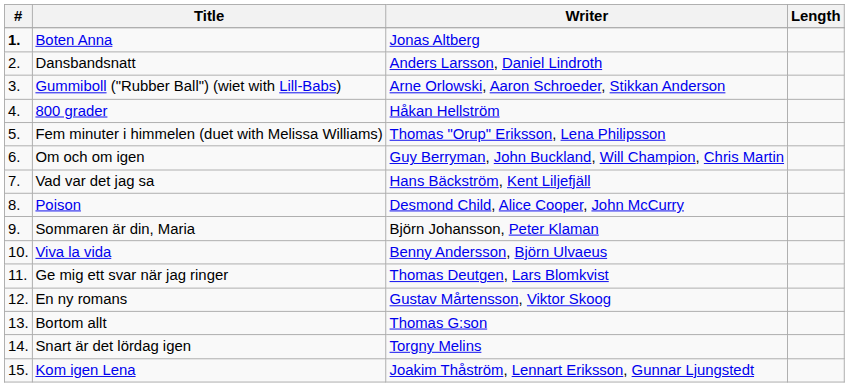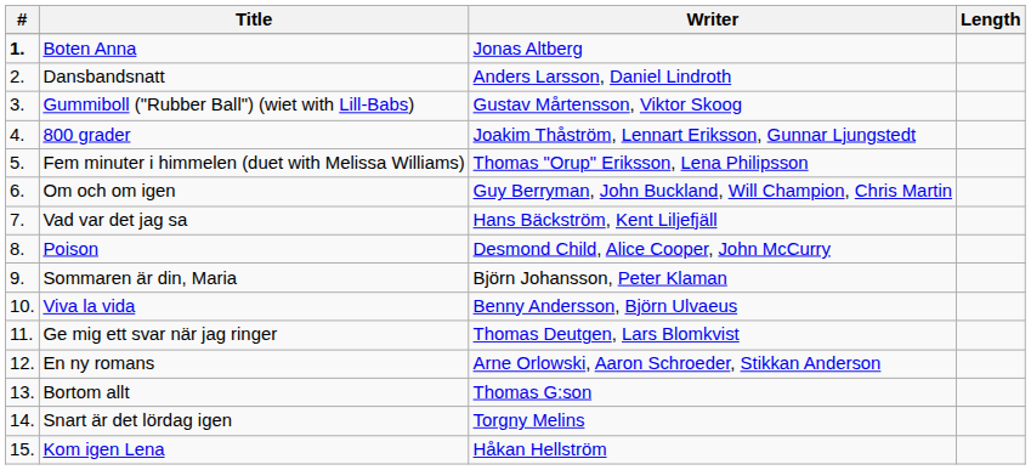 <table class="wikitable">
 <tr>
 <th>#</th>
 <th>Title</th>
 <th>Writer</th>
 <th>Length</th>
 </tr>
 <tr bgcolor="#ebf5ff">
 </tr>
 <tr>
 <td><strong>1.</strong></td>
 <td><a href='#'>Boten Anna</a></td>
 <td><a href='#'>Jonas Altberg</a></td>
 <td></td>
 </tr>
 <tr>
 <td>2.</td>
 <td>Dansbandsnatt</td>
 <td><a href='#'>Anders Larsson</a>, <a href='#'>Daniel Lindroth</a></td>
 <td></td>
 </tr>
 <tr>
 <td>3.</td>
 <td><a href='#'>Gummiboll</a> ("Rubber Ball") (wiet with <a href='#'>Lill-Babs</a>)</td>
-<td><a href='#'>Arne Orlowski</a>, <a href='#'>Aaron Schroeder</a>, <a href='#'>Stikkan Anderson</a></td>
+<td><a href='#'>Gustav Mårtensson</a>, <a href='#'>Viktor Skoog</a></td>
 <td></td>
 </tr>
 <tr>
 <td>4.</td>
 <td><a href='#'>800 grader</a></td>
-<td><a href='#'>Håkan Hellström</a></td>
+<td><a href='#'>Joakim Thåström</a>, <a href='#'>Lennart Eriksson</a>, <a href='#'>Gunnar Ljungstedt</a></td>
 <td></td>
 </tr>
 <tr>
 <td>5.</td>
 <td>Fem minuter i himmelen (duet with Melissa Williams)</td>
 <td><a href='#'>Thomas "Orup" Eriksson</a>, <a href='#'>Lena Philipsson</a></td>
 <td></td>
 </tr>
 <tr>
 <td>6.</td>
 <td>Om och om igen</td>
 <td><a href='#'>Guy Berryman</a>, <a href='#'>John Buckland</a>, <a href='#'>Will Champion</a>, <a href='#'>Chris Martin</a></td>
 <td></td>
 </tr>
 <tr>
 <td>7.</td>
 <td>Vad var det jag sa</td>
 <td><a href='#'>Hans Bäckström</a>, <a href='#'>Kent Liljefjäll</a></td>
 <td></td>
 </tr>
 <tr>
 <td>8.</td>
 <td><a href='#'>Poison</a></td>
 <td><a href='#'>Desmond Child</a>, <a href='#'>Alice Cooper</a>, <a href='#'>John McCurry</a></td>
 <td></td>
 </tr>
 <tr>
 <td>9.</td>
 <td>Sommaren är din, Maria</td>
 <td>Björn Johansson, <a href='#'>Peter Klaman</a></td>
 <td></td>
 </tr>
 <tr>
 <td>10.</td>
 <td><a href='#'>Viva la vida</a></td>
 <td><a href='#'>Benny Andersson</a>, <a href='#'>Björn Ulvaeus</a></td>
 <td></td>
 </tr>
 <tr>
 <td>11.</td>
 <td>Ge mig ett svar när jag ringer</td>
 <td><a href='#'>Thomas Deutgen</a>, <a href='#'>Lars Blomkvist</a></td>
 <td></td>
 </tr>
 <tr>
 <td>12.</td>
 <td>En ny romans</td>
-<td><a href='#'>Gustav Mårtensson</a>, <a href='#'>Viktor Skoog</a></td>
+<td><a href='#'>Arne Orlowski</a>, <a href='#'>Aaron Schroeder</a>, <a href='#'>Stikkan Anderson</a></td>
 <td></td>
 </tr>
 <tr>
 <td>13.</td>
 <td>Bortom allt</td>
 <td><a href='#'>Thomas G:son</a></td>
 <td></td>
 </tr>
 <tr>
 <td>14.</td>
 <td>Snart är det lördag igen</td>
 <td><a href='#'>Torgny Melins</a></td>
 <td></td>
 </tr>
 <tr>
 <td>15.</td>
 <td><a href='#'>Kom igen Lena</a></td>
-<td><a href='#'>Joakim Thåström</a>, <a href='#'>Lennart Eriksson</a>, <a href='#'>Gunnar Ljungstedt</a></td>
+<td><a href='#'>Håkan Hellström</a></td>
 <td></td>
 </tr>
 </table>
